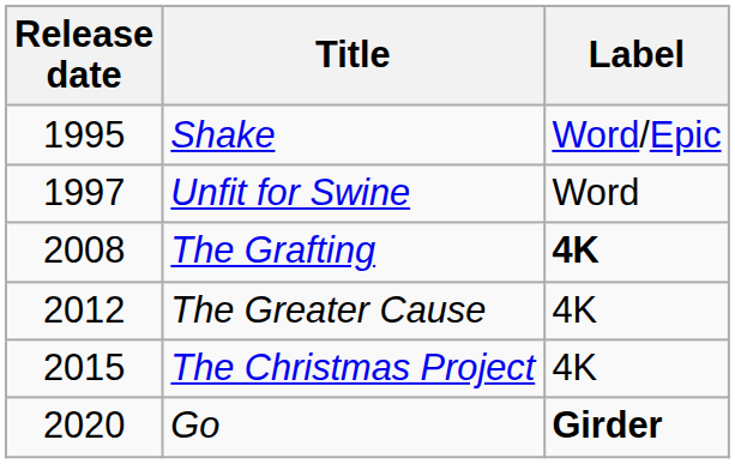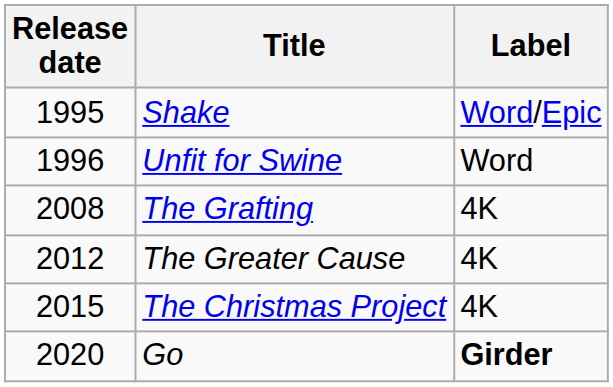 <table class="wikitable">
 <tr>
 <th>Release<br>date</th>
 <th>Title</th>
 <th>Label</th>
 </tr>
 <tr>
 <td align="center">1995</td>
 <td><em><a href='#'>Shake</a></em></td>
 <td><a href='#'>Word</a>/<a href='#'>Epic</a></td>
 </tr>
 <tr>
-<td align="center">1997</td>
+<td align="center">1996</td>
 <td><em><a href='#'>Unfit for Swine</a></em></td>
 <td>Word</td>
 </tr>
 <tr>
 <td align="center">2008</td>
 <td><em><a href='#'>The Grafting</a></em></td>
-<td><strong>4K</strong></td>
+<td>4K</td>
 </tr>
 <tr>
 <td align="center">2012</td>
 <td><em>The Greater Cause</em></td>
 <td>4K</td>
 </tr>
 <tr>
 <td align="center">2015</td>
 <td><em><a href='#'>The Christmas Project</a></em></td>
 <td>4K</td>
 </tr>
 <tr>
 <td align="center">2020</td>
 <td><em>Go</em></td>
 <td><strong>Girder</strong></td>
 </tr>
 </table>
